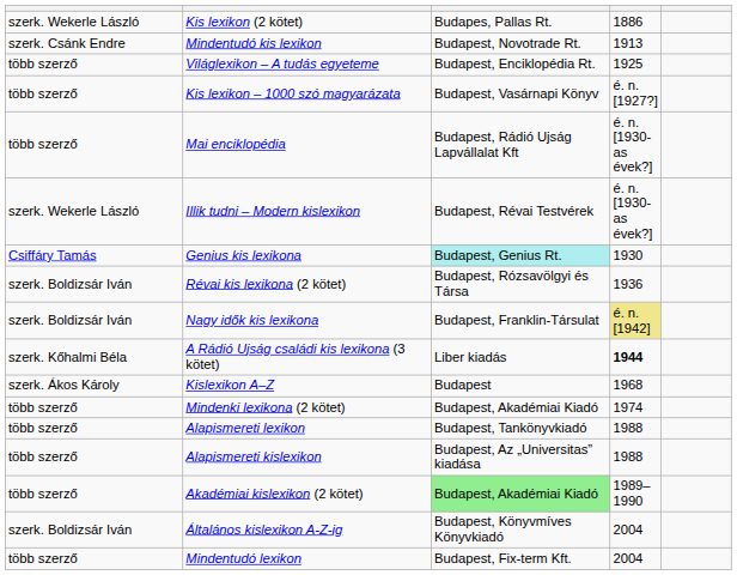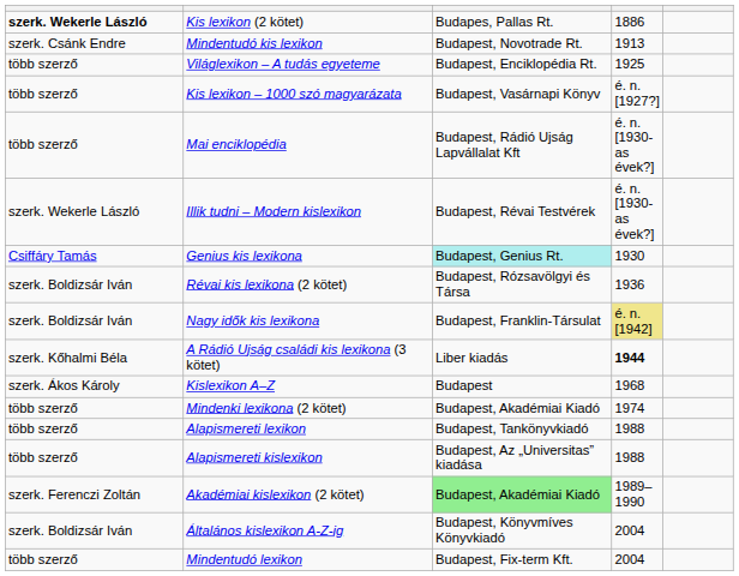 <table class="wikitable sortable">
 <tr>
 <th bgcolor="#DAA520" width="25%"></th>
 <th bgcolor="#DAA520" width="35%"></th>
 <th bgcolor="#DAA520" width="25%"></th>
 <th bgcolor="#DAA520" width="5%"></th>
 <th bgcolor="#DAA520" width="10%"></th>
 </tr>
 <tr>
-<td>szerk. Wekerle László</td>
+<td><strong>szerk. Wekerle László</strong></td>
 <td><em><a href='#'>Kis lexikon</a></em> (2 kötet)</td>
 <td>Budapes, Pallas Rt.</td>
 <td>1886</td>
 <td></td>
 </tr>
 <tr>
 <td>szerk. Csánk Endre</td>
 <td><em><a href='#'>Mindentudó kis lexikon</a></em></td>
 <td>Budapest, Novotrade Rt.</td>
 <td>1913</td>
 <td></td>
 </tr>
 <tr>
 <td>több szerző</td>
 <td><em><a href='#'>Világlexikon – A tudás egyeteme</a></em></td>
 <td>Budapest, Enciklopédia Rt.</td>
 <td>1925</td>
 <td></td>
 </tr>
 <tr>
 <td>több szerző</td>
 <td><em><a href='#'>Kis lexikon – 1000 szó magyarázata</a></em></td>
 <td>Budapest, Vasárnapi Könyv</td>
 <td>é. n. [1927?]</td>
 <td></td>
 </tr>
 <tr>
 <td>több szerző</td>
 <td><em><a href='#'>Mai enciklopédia</a></em></td>
 <td>Budapest, Rádió Ujság Lapvállalat Kft</td>
 <td>é. n. [1930-as évek?]</td>
 <td></td>
 </tr>
 <tr>
 <td>szerk. Wekerle László</td>
 <td><em><a href='#'>Illik tudni – Modern kislexikon</a></em></td>
 <td>Budapest, Révai Testvérek</td>
 <td>é. n. [1930-as évek?]</td>
 <td></td>
 </tr>
 <tr>
 <td><a href='#'>Csiffáry Tamás</a></td>
 <td><em><a href='#'>Genius kis lexikona</a></em></td>
 <td style="background: paleturquoise;">Budapest, Genius Rt.</td>
 <td>1930</td>
 <td></td>
 </tr>
 <tr>
 <td>szerk. Boldizsár Iván</td>
 <td><em><a href='#'>Révai kis lexikona</a></em> (2 kötet)</td>
 <td>Budapest, Rózsavölgyi és Társa</td>
 <td>1936</td>
 <td></td>
 </tr>
 <tr>
 <td>szerk. Boldizsár Iván</td>
 <td><em><a href='#'>Nagy idők kis lexikona</a></em></td>
 <td>Budapest, Franklin-Társulat</td>
 <td style="background: khaki;">é. n. [1942]</td>
 <td></td>
 </tr>
 <tr>
 <td>szerk. Kőhalmi Béla</td>
 <td><em><a href='#'>A Rádió Ujság családi kis lexikona</a></em> (3 kötet)</td>
 <td>Liber kiadás</td>
 <td><strong>1944</strong></td>
 <td></td>
 </tr>
 <tr>
 <td>szerk. Ákos Károly</td>
 <td><em><a href='#'>Kislexikon A–Z</a></em></td>
 <td>Budapest</td>
 <td>1968</td>
 <td></td>
 </tr>
 <tr>
 <td>több szerző</td>
 <td><em><a href='#'>Mindenki lexikona</a></em> (2 kötet)</td>
 <td>Budapest, Akadémiai Kiadó</td>
 <td>1974</td>
 <td></td>
 </tr>
 <tr>
 <td>több szerző</td>
 <td><em><a href='#'>Alapismereti lexikon</a></em></td>
 <td>Budapest, Tankönyvkiadó</td>
 <td>1988</td>
 <td></td>
 </tr>
 <tr>
 <td>több szerző</td>
 <td><em><a href='#'>Alapismereti kislexikon</a></em></td>
 <td>Budapest, Az „Universitas” kiadása</td>
 <td>1988</td>
 <td></td>
 </tr>
 <tr>
-<td>több szerző</td>
+<td>szerk. Ferenczi Zoltán</td>
 <td><em><a href='#'>Akadémiai kislexikon</a></em> (2 kötet)</td>
 <td style="background: lightgreen;">Budapest, Akadémiai Kiadó</td>
 <td>1989–1990</td>
 <td></td>
 </tr>
 <tr>
 <td>szerk. Boldizsár Iván</td>
 <td><em><a href='#'>Általános kislexikon A-Z-ig</a></em></td>
 <td>Budapest, Könyvmíves Könyvkiadó</td>
 <td>2004</td>
 <td></td>
 </tr>
 <tr>
 <td>több szerző</td>
 <td><em><a href='#'>Mindentudó lexikon</a></em></td>
 <td>Budapest, Fix-term Kft.</td>
 <td>2004</td>
 <td></td>
 </tr>
 </table>
